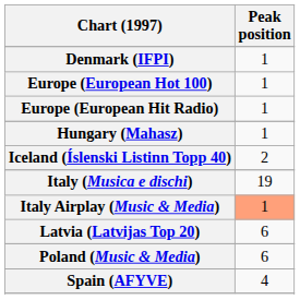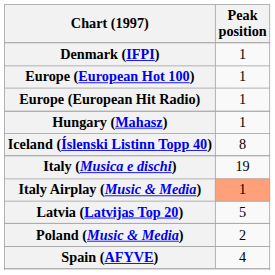 <table class="wikitable sortable plainrowheaders" style="text-align:center">
 <tr>
 <th>Chart (1997)</th>
 <th>Peak<br>position</th>
 </tr>
 <tr>
 </tr>
 <tr>
 </tr>
 <tr>
 </tr>
 <tr>
 </tr>
 <tr>
 </tr>
 <tr>
 </tr>
 <tr>
 <th scope="row">Denmark (<a href='#'>IFPI</a>)</th>
 <td>1</td>
 </tr>
 <tr>
 <th scope="row">Europe (<a href='#'>European Hot 100</a>)</th>
 <td>1</td>
 </tr>
 <tr>
 <th scope="row">Europe (European Hit Radio)</th>
 <td align="center">1</td>
 </tr>
 <tr>
 </tr>
 <tr>
 </tr>
 <tr>
 </tr>
 <tr>
 <th scope="row">Hungary (<a href='#'>Mahasz</a>)</th>
 <td>1</td>
 </tr>
 <tr>
 <th scope="row">Iceland (<a href='#'>Íslenski Listinn Topp 40</a>)</th>
-<td>2</td>
+<td>8</td>
 </tr>
 <tr>
 </tr>
 <tr>
 <th scope="row">Italy (<em><a href='#'>Musica e dischi</a></em>)</th>
 <td>19</td>
 </tr>
 <tr>
 <th scope="row">Italy Airplay (<em><a href='#'>Music & Media</a></em>)</th>
 <td style="background: lightsalmon;">1</td>
 </tr>
 <tr>
 <th scope="row">Latvia (<a href='#'>Latvijas Top 20</a>)</th>
-<td>6</td>
+<td>5</td>
 </tr>
 <tr>
 </tr>
 <tr>
 </tr>
 <tr>
 </tr>
 <tr>
 </tr>
 <tr>
 <th scope="row">Poland (<em><a href='#'>Music & Media</a></em>)</th>
-<td>6</td>
+<td>2</td>
 </tr>
 <tr>
 </tr>
 <tr>
 <th scope="row">Spain (<a href='#'>AFYVE</a>)</th>
 <td>4</td>
 </tr>
 <tr>
 </tr>
 <tr>
 </tr>
 <tr>
 </tr>
 <tr>
 </tr>
 <tr>
 </tr>
 <tr>
 </tr>
 <tr>
 </tr>
 <tr>
 </tr>
 <tr>
 </tr>
 </table>
